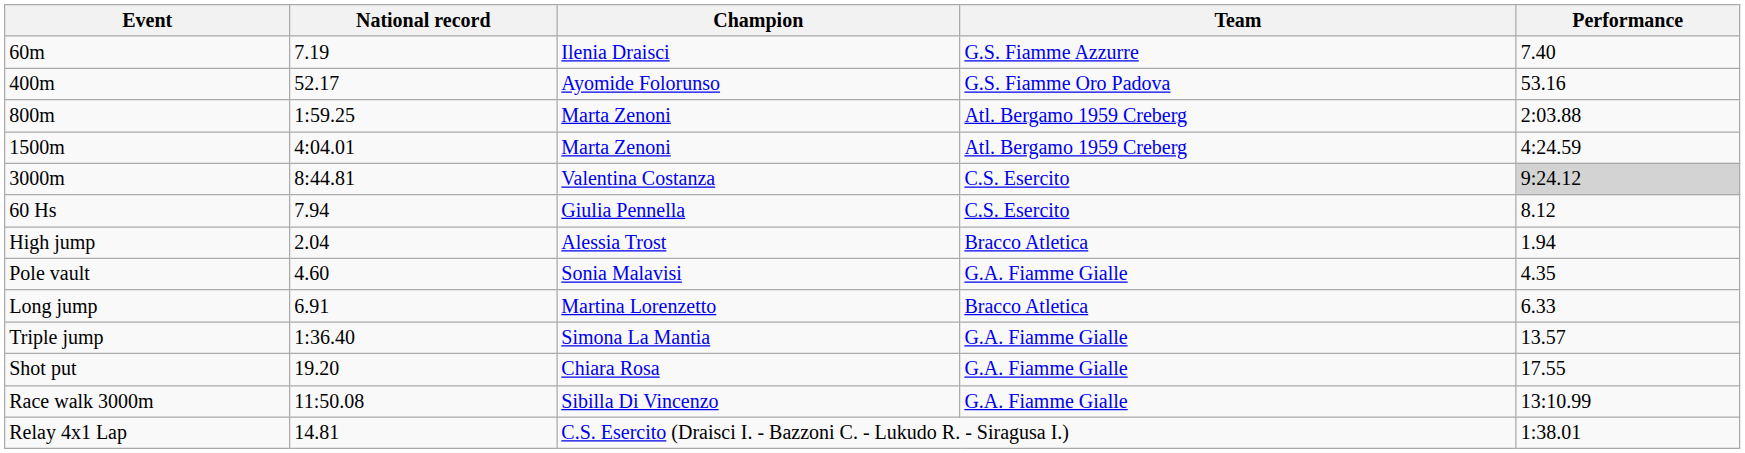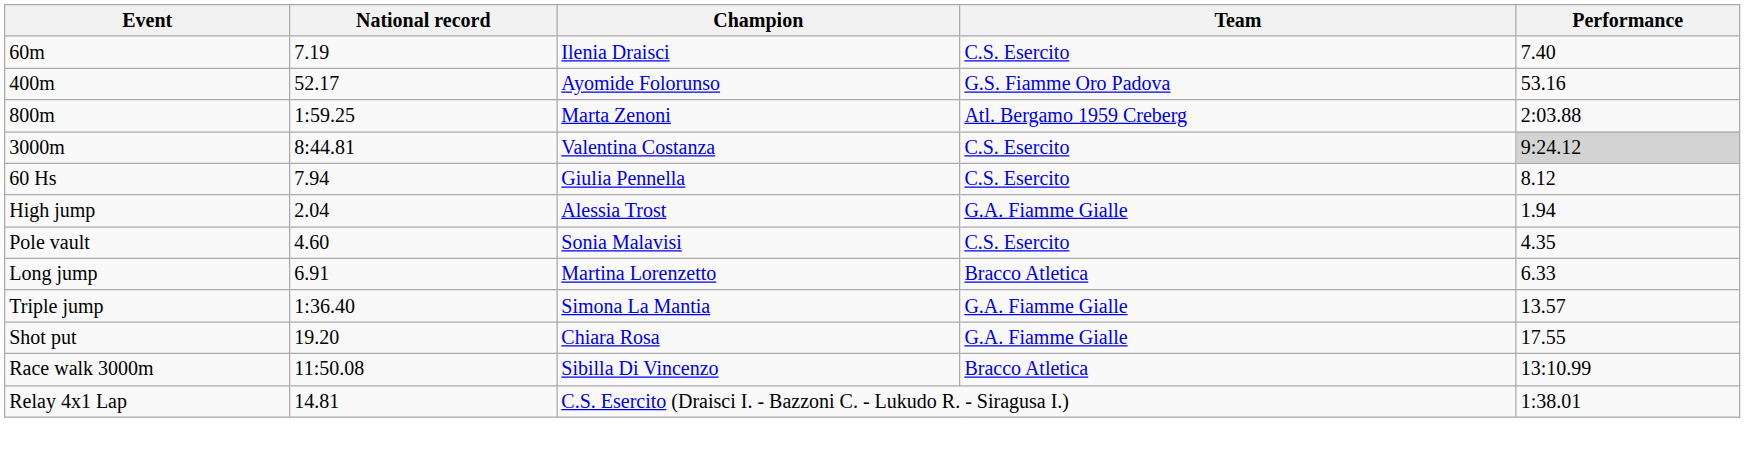 <table class="wikitable" width=70% style="font-size:100%; text-align:left;">
 <tr>
 <th>Event</th>
 <th>National record</th>
 <th>Champion</th>
 <th>Team</th>
 <th>Performance</th>
 </tr>
 <tr>
 <td>60m</td>
 <td>7.19</td>
 <td><a href='#'>Ilenia Draisci</a></td>
-<td><a href='#'>G.S. Fiamme Azzurre</a></td>
+<td><a href='#'>C.S. Esercito</a></td>
 <td>7.40</td>
 </tr>
 <tr>
 <td>400m</td>
 <td>52.17</td>
 <td><a href='#'>Ayomide Folorunso</a></td>
 <td><a href='#'>G.S. Fiamme Oro Padova</a></td>
 <td>53.16</td>
 </tr>
 <tr>
 <td>800m</td>
 <td>1:59.25</td>
 <td><a href='#'>Marta Zenoni</a></td>
 <td><a href='#'>Atl. Bergamo 1959 Creberg</a></td>
 <td>2:03.88</td>
-</tr>
-<tr>
-<td>1500m</td>
-<td>4:04.01</td>
-<td><a href='#'>Marta Zenoni</a></td>
-<td><a href='#'>Atl. Bergamo 1959 Creberg</a></td>
-<td>4:24.59</td>
 </tr>
 <tr>
 <td>3000m</td>
 <td>8:44.81</td>
 <td><a href='#'>Valentina Costanza</a></td>
 <td><a href='#'>C.S. Esercito</a></td>
 <td style="background: lightgrey;">9:24.12</td>
 </tr>
 <tr>
 <td>60 Hs</td>
 <td>7.94</td>
 <td><a href='#'>Giulia Pennella</a></td>
 <td><a href='#'>C.S. Esercito</a></td>
 <td>8.12</td>
 </tr>
 <tr>
 <td>High jump</td>
 <td>2.04</td>
 <td><a href='#'>Alessia Trost</a></td>
-<td><a href='#'>Bracco Atletica</a></td>
+<td><a href='#'>G.A. Fiamme Gialle</a></td>
 <td>1.94</td>
 </tr>
 <tr>
 <td>Pole vault</td>
 <td>4.60</td>
 <td><a href='#'>Sonia Malavisi</a></td>
-<td><a href='#'>G.A. Fiamme Gialle</a></td>
+<td><a href='#'>C.S. Esercito</a></td>
 <td>4.35</td>
 </tr>
 <tr>
 <td>Long jump</td>
 <td>6.91</td>
 <td><a href='#'>Martina Lorenzetto</a></td>
 <td><a href='#'>Bracco Atletica</a></td>
 <td>6.33</td>
 </tr>
 <tr>
 <td>Triple jump</td>
 <td>1:36.40</td>
 <td><a href='#'>Simona La Mantia</a></td>
 <td><a href='#'>G.A. Fiamme Gialle</a></td>
 <td>13.57</td>
 </tr>
 <tr>
 <td>Shot put</td>
 <td>19.20</td>
 <td><a href='#'>Chiara Rosa</a></td>
 <td><a href='#'>G.A. Fiamme Gialle</a></td>
 <td>17.55</td>
 </tr>
 <tr>
 <td>Race walk 3000m</td>
 <td>11:50.08</td>
 <td><a href='#'>Sibilla Di Vincenzo</a></td>
-<td><a href='#'>G.A. Fiamme Gialle</a></td>
+<td><a href='#'>Bracco Atletica</a></td>
 <td>13:10.99</td>
 </tr>
 <tr>
 <td>Relay 4x1 Lap</td>
 <td>14.81</td>
 <td colspan=2><a href='#'>C.S. Esercito</a> (Draisci I. - Bazzoni C. - Lukudo R. - Siragusa I.)</td>
 <td>1:38.01</td>
 </tr>
 </table>
